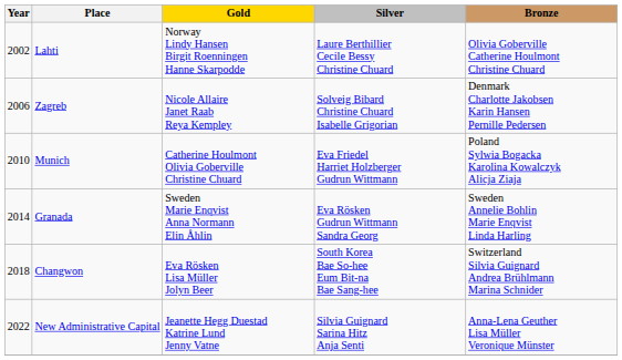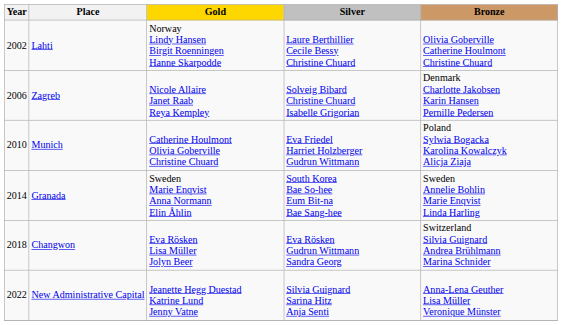 <table class="wikitable">
 <tr>
 <th>Year</th>
 <th>Place</th>
 <th style="background:gold"    width="210">Gold</th>
 <th style="background:silver"  width="210">Silver</th>
 <th style="background:#cc9966" width="210">Bronze</th>
 </tr>
 <tr>
 <td>2002</td>
 <td> <a href='#'>Lahti</a></td>
 <td> Norway<br><a href='#'>Lindy Hansen</a><br><a href='#'>Birgit Roenningen</a><br><a href='#'>Hanne Skarpodde</a></td>
 <td><br><a href='#'>Laure Berthillier</a><br><a href='#'>Cecile Bessy</a><br><a href='#'>Christine Chuard</a></td>
 <td><br><a href='#'>Olivia Goberville</a><br><a href='#'>Catherine Houlmont</a><br><a href='#'>Christine Chuard</a></td>
 </tr>
 <tr>
 <td>2006</td>
 <td> <a href='#'>Zagreb</a></td>
 <td><br><a href='#'>Nicole Allaire</a><br><a href='#'>Janet Raab</a><br><a href='#'>Reya Kempley</a></td>
 <td><br><a href='#'>Solveig Bibard</a><br><a href='#'>Christine Chuard</a><br><a href='#'>Isabelle Grigorian</a></td>
 <td> Denmark<br><a href='#'>Charlotte Jakobsen</a><br><a href='#'>Karin Hansen</a><br><a href='#'>Pernille Pedersen</a></td>
 </tr>
 <tr>
 <td>2010</td>
 <td> <a href='#'>Munich</a></td>
 <td><br><a href='#'>Catherine Houlmont</a><br><a href='#'>Olivia Goberville</a><br><a href='#'>Christine Chuard</a></td>
 <td><br><a href='#'>Eva Friedel</a><br><a href='#'>Harriet Holzberger</a><br><a href='#'>Gudrun Wittmann</a></td>
 <td> Poland<br><a href='#'>Sylwia Bogacka</a><br><a href='#'>Karolina Kowalczyk</a><br><a href='#'>Alicja Ziaja</a></td>
 </tr>
 <tr>
 <td>2014</td>
 <td> <a href='#'>Granada</a></td>
 <td> Sweden<br><a href='#'>Marie Enqvist</a><br><a href='#'>Anna Normann</a><br><a href='#'>Elin Åhlin</a></td>
-<td><br><a href='#'>Eva Rösken</a><br><a href='#'>Gudrun Wittmann</a><br><a href='#'>Sandra Georg</a></td>
+<td> <a href='#'>South Korea</a><br><a href='#'>Bae So-hee</a><br><a href='#'>Eum Bit-na</a><br><a href='#'>Bae Sang-hee</a></td>
 <td> Sweden<br><a href='#'>Annelie Bohlin</a><br><a href='#'>Marie Enqvist</a><br><a href='#'>Linda Harling</a></td>
 </tr>
 <tr>
 <td>2018</td>
 <td> <a href='#'>Changwon</a></td>
 <td><br><a href='#'>Eva Rösken</a><br><a href='#'>Lisa Müller</a><br><a href='#'>Jolyn Beer</a></td>
-<td> <a href='#'>South Korea</a><br><a href='#'>Bae So-hee</a><br><a href='#'>Eum Bit-na</a><br><a href='#'>Bae Sang-hee</a></td>
+<td><br><a href='#'>Eva Rösken</a><br><a href='#'>Gudrun Wittmann</a><br><a href='#'>Sandra Georg</a></td>
 <td> Switzerland<br><a href='#'>Silvia Guignard</a><br><a href='#'>Andrea Brühlmann</a><br><a href='#'>Marina Schnider</a></td>
 </tr>
 <tr>
 <td>2022</td>
 <td> <a href='#'>New Administrative Capital</a></td>
 <td><br><a href='#'>Jeanette Hegg Duestad</a><br><a href='#'>Katrine Lund</a><br><a href='#'>Jenny Vatne</a></td>
 <td><br><a href='#'>Silvia Guignard</a><br><a href='#'>Sarina Hitz</a><br><a href='#'>Anja Senti</a></td>
 <td><br><a href='#'>Anna-Lena Geuther</a><br><a href='#'>Lisa Müller</a><br><a href='#'>Veronique Münster</a></td>
 </tr>
 <tr>
 </tr>
 </table>
